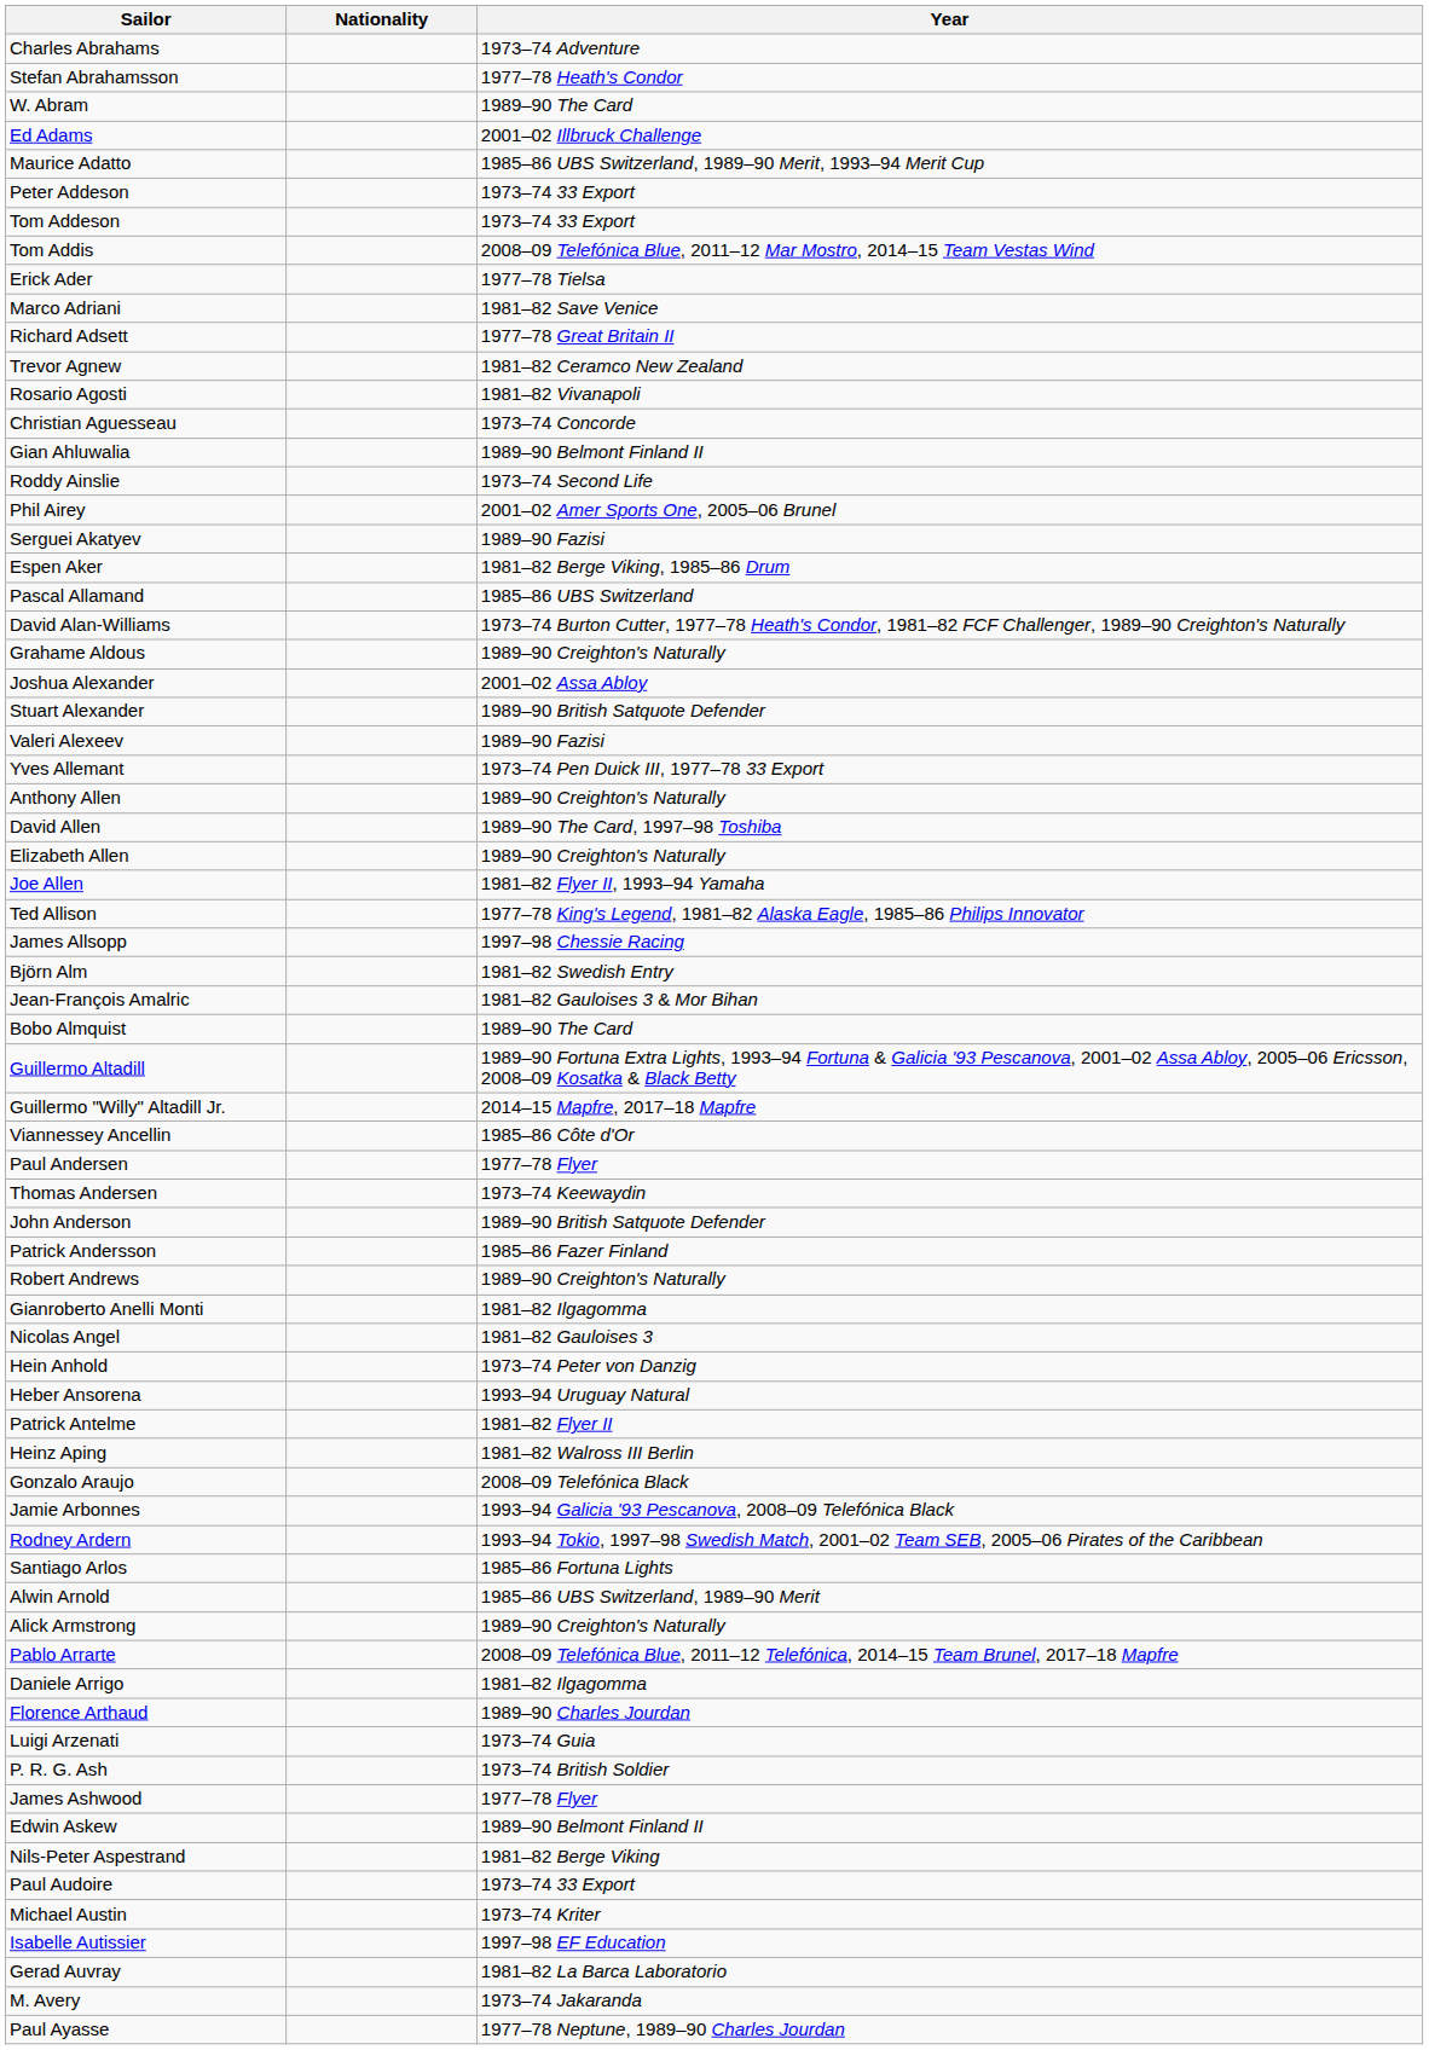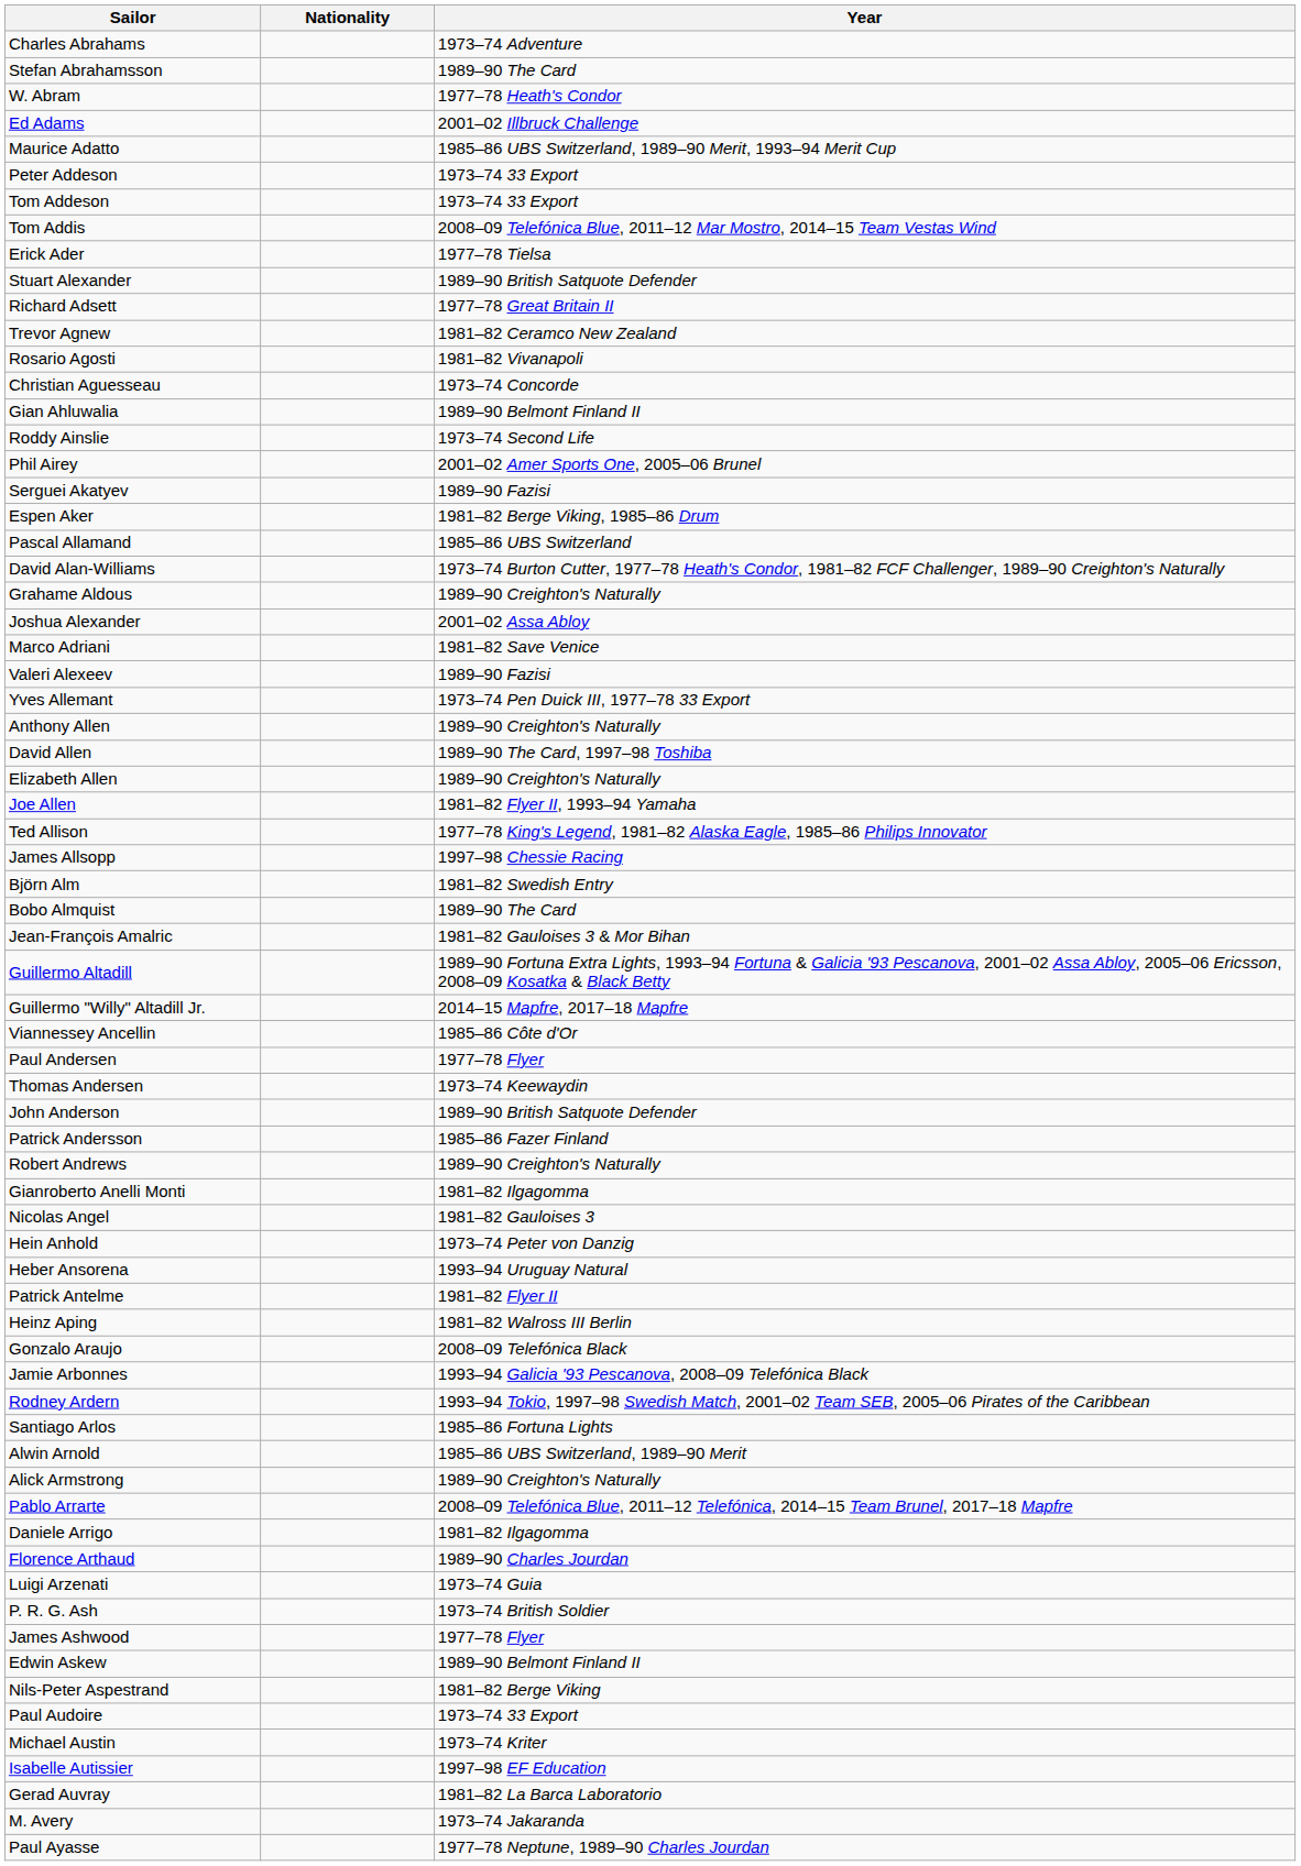 <table class=wikitable>
 <tr>
 <th style="width:15em">Sailor</th>
 <th style="width:10em">Nationality</th>
 <th>Year</th>
 </tr>
 <tr>
 <td>Charles Abrahams</td>
 <td></td>
 <td>1973–74 <em>Adventure</em></td>
 </tr>
 <tr>
 <td>Stefan Abrahamsson</td>
 <td></td>
-<td>1977–78 <em><a href='#'>Heath's Condor</a></em></td>
+<td>1989–90 <em>The Card</em></td>
 </tr>
 <tr>
 <td>W. Abram</td>
 <td></td>
-<td>1989–90 <em>The Card</em></td>
+<td>1977–78 <em><a href='#'>Heath's Condor</a></em></td>
 </tr>
 <tr>
 <td><a href='#'>Ed Adams</a></td>
 <td></td>
 <td>2001–02 <em><a href='#'>Illbruck Challenge</a></em></td>
 </tr>
 <tr>
 <td>Maurice Adatto</td>
 <td></td>
 <td>1985–86 <em>UBS Switzerland</em>, 1989–90 <em>Merit</em>, 1993–94 <em>Merit Cup</em></td>
 </tr>
 <tr>
 <td>Peter Addeson</td>
 <td></td>
 <td>1973–74 <em>33 Export</em></td>
 </tr>
 <tr>
 <td>Tom Addeson</td>
 <td></td>
 <td>1973–74 <em>33 Export</em></td>
 </tr>
 <tr>
 <td>Tom Addis</td>
 <td></td>
 <td>2008–09 <em><a href='#'>Telefónica Blue</a></em>, 2011–12 <em><a href='#'>Mar Mostro</a></em>, 2014–15 <em><a href='#'>Team Vestas Wind</a></em></td>
 </tr>
 <tr>
 <td>Erick Ader</td>
 <td></td>
 <td>1977–78 <em>Tielsa</em></td>
 </tr>
 <tr>
-<td>Marco Adriani</td>
+<td>Stuart Alexander</td>
 <td></td>
-<td>1981–82 <em>Save Venice</em></td>
+<td>1989–90 <em>British Satquote Defender</em></td>
 </tr>
 <tr>
 <td>Richard Adsett</td>
 <td></td>
 <td>1977–78 <em><a href='#'>Great Britain II</a></em></td>
 </tr>
 <tr>
 <td>Trevor Agnew</td>
 <td></td>
 <td>1981–82 <em>Ceramco New Zealand</em></td>
 </tr>
 <tr>
 <td>Rosario Agosti</td>
 <td></td>
 <td>1981–82 <em>Vivanapoli</em></td>
 </tr>
 <tr>
 <td>Christian Aguesseau</td>
 <td></td>
 <td>1973–74 <em>Concorde</em></td>
 </tr>
 <tr>
 <td>Gian Ahluwalia</td>
 <td></td>
 <td>1989–90 <em>Belmont Finland II</em></td>
 </tr>
 <tr>
 <td>Roddy Ainslie</td>
 <td></td>
 <td>1973–74 <em>Second Life</em></td>
 </tr>
 <tr>
 <td>Phil Airey</td>
 <td></td>
 <td>2001–02 <em><a href='#'>Amer Sports One</a></em>, 2005–06 <em>Brunel</em></td>
 </tr>
 <tr>
 <td>Serguei Akatyev</td>
 <td></td>
 <td>1989–90 <em>Fazisi</em></td>
 </tr>
 <tr>
 <td>Espen Aker</td>
 <td></td>
 <td>1981–82 <em>Berge Viking</em>, 1985–86 <em><a href='#'>Drum</a></em></td>
 </tr>
 <tr>
 <td>Pascal Allamand</td>
 <td></td>
 <td>1985–86 <em>UBS Switzerland</em></td>
 </tr>
 <tr>
 <td>David Alan-Williams</td>
 <td></td>
 <td>1973–74 <em>Burton Cutter</em>, 1977–78 <em><a href='#'>Heath's Condor</a></em>, 1981–82 <em>FCF Challenger</em>, 1989–90 <em>Creighton's Naturally</em></td>
 </tr>
 <tr>
 <td>Grahame Aldous</td>
 <td></td>
 <td>1989–90 <em>Creighton's Naturally</em></td>
 </tr>
 <tr>
 <td>Joshua Alexander</td>
 <td></td>
 <td>2001–02 <em><a href='#'>Assa Abloy</a></em></td>
 </tr>
 <tr>
-<td>Stuart Alexander</td>
+<td>Marco Adriani</td>
 <td></td>
-<td>1989–90 <em>British Satquote Defender</em></td>
+<td>1981–82 <em>Save Venice</em></td>
 </tr>
 <tr>
 <td>Valeri Alexeev</td>
 <td></td>
 <td>1989–90 <em>Fazisi</em></td>
 </tr>
 <tr>
 <td>Yves Allemant</td>
 <td></td>
 <td>1973–74 <em>Pen Duick III</em>, 1977–78 <em>33 Export</em></td>
 </tr>
 <tr>
 <td>Anthony Allen</td>
 <td></td>
 <td>1989–90 <em>Creighton's Naturally</em></td>
 </tr>
 <tr>
 <td>David Allen</td>
 <td></td>
 <td>1989–90 <em>The Card</em>, 1997–98 <em><a href='#'>Toshiba</a></em></td>
 </tr>
 <tr>
 <td>Elizabeth Allen</td>
 <td></td>
 <td>1989–90 <em>Creighton's Naturally</em></td>
 </tr>
 <tr>
 <td><a href='#'>Joe Allen</a></td>
 <td></td>
 <td>1981–82 <em><a href='#'>Flyer II</a></em>, 1993–94 <em>Yamaha</em></td>
 </tr>
 <tr>
 <td>Ted Allison</td>
 <td></td>
 <td>1977–78 <em><a href='#'>King's Legend</a></em>, 1981–82 <em><a href='#'>Alaska Eagle</a></em>, 1985–86 <em><a href='#'>Philips Innovator</a></em></td>
 </tr>
 <tr>
 <td>James Allsopp</td>
 <td></td>
 <td>1997–98 <em><a href='#'>Chessie Racing</a></em></td>
 </tr>
 <tr>
 <td>Björn Alm</td>
 <td></td>
 <td>1981–82 <em>Swedish Entry</em></td>
 </tr>
 <tr>
+<td>Bobo Almquist</td>
+<td></td>
+<td>1989–90 <em>The Card</em></td>
+</tr>
+<tr>
 <td>Jean-François Amalric</td>
 <td></td>
 <td>1981–82 <em>Gauloises 3</em> & <em>Mor Bihan</em></td>
-</tr>
-<tr>
-<td>Bobo Almquist</td>
-<td></td>
-<td>1989–90 <em>The Card</em></td>
 </tr>
 <tr>
 <td><a href='#'>Guillermo Altadill</a></td>
 <td></td>
 <td>1989–90 <em>Fortuna Extra Lights</em>, 1993–94 <em><a href='#'>Fortuna</a></em> & <em><a href='#'>Galicia '93 Pescanova</a></em>, 2001–02 <em><a href='#'>Assa Abloy</a></em>, 2005–06 <em>Ericsson</em>, 2008–09 <em><a href='#'>Kosatka</a></em> & <em><a href='#'>Black Betty</a></em></td>
 </tr>
 <tr>
 <td>Guillermo "Willy" Altadill Jr.</td>
 <td></td>
 <td>2014–15 <em><a href='#'>Mapfre</a></em>, 2017–18 <em><a href='#'>Mapfre</a></em></td>
 </tr>
 <tr>
 <td>Viannessey Ancellin</td>
 <td></td>
 <td>1985–86 <em>Côte d'Or</em></td>
 </tr>
 <tr>
 <td>Paul Andersen</td>
 <td></td>
 <td>1977–78 <em><a href='#'>Flyer</a></em></td>
 </tr>
 <tr>
 <td>Thomas Andersen</td>
 <td></td>
 <td>1973–74 <em>Keewaydin</em></td>
 </tr>
 <tr>
 <td>John Anderson</td>
 <td></td>
 <td>1989–90 <em>British Satquote Defender</em></td>
 </tr>
 <tr>
 <td>Patrick Andersson</td>
 <td></td>
 <td>1985–86 <em>Fazer Finland</em></td>
 </tr>
 <tr>
 <td>Robert Andrews</td>
 <td></td>
 <td>1989–90 <em>Creighton's Naturally</em></td>
 </tr>
 <tr>
 <td>Gianroberto Anelli Monti</td>
 <td></td>
 <td>1981–82 <em>Ilgagomma</em></td>
 </tr>
 <tr>
 <td>Nicolas Angel</td>
 <td></td>
 <td>1981–82 <em>Gauloises 3</em></td>
 </tr>
 <tr>
 <td>Hein Anhold</td>
 <td></td>
 <td>1973–74 <em>Peter von Danzig</em></td>
 </tr>
 <tr>
 <td>Heber Ansorena</td>
 <td></td>
 <td>1993–94 <em>Uruguay Natural</em></td>
 </tr>
 <tr>
 <td>Patrick Antelme</td>
 <td></td>
 <td>1981–82 <em><a href='#'>Flyer II</a></em></td>
 </tr>
 <tr>
 <td>Heinz Aping</td>
 <td></td>
 <td>1981–82 <em>Walross III Berlin</em></td>
 </tr>
 <tr>
 <td>Gonzalo Araujo</td>
 <td></td>
 <td>2008–09 <em>Telefónica Black</em></td>
 </tr>
 <tr>
 <td>Jamie Arbonnes</td>
 <td></td>
 <td>1993–94 <em><a href='#'>Galicia '93 Pescanova</a></em>, 2008–09 <em>Telefónica Black</em></td>
 </tr>
 <tr>
 <td><a href='#'>Rodney Ardern</a></td>
 <td></td>
 <td>1993–94 <em><a href='#'>Tokio</a></em>, 1997–98 <em><a href='#'>Swedish Match</a></em>, 2001–02 <em><a href='#'>Team SEB</a></em>, 2005–06 <em>Pirates of the Caribbean</em></td>
 </tr>
 <tr>
 <td>Santiago Arlos</td>
 <td></td>
 <td>1985–86 <em>Fortuna Lights</em></td>
 </tr>
 <tr>
 <td>Alwin Arnold</td>
 <td></td>
 <td>1985–86 <em>UBS Switzerland</em>, 1989–90 <em>Merit</em></td>
 </tr>
 <tr>
 <td>Alick Armstrong</td>
 <td></td>
 <td>1989–90 <em>Creighton's Naturally</em></td>
 </tr>
 <tr>
 <td><a href='#'>Pablo Arrarte</a></td>
 <td></td>
 <td>2008–09 <em><a href='#'>Telefónica Blue</a></em>, 2011–12 <em><a href='#'>Telefónica</a></em>, 2014–15 <em><a href='#'>Team Brunel</a></em>, 2017–18 <em><a href='#'>Mapfre</a></em></td>
 </tr>
 <tr>
 <td>Daniele Arrigo</td>
 <td></td>
 <td>1981–82 <em>Ilgagomma</em></td>
 </tr>
 <tr>
 <td><a href='#'>Florence Arthaud</a></td>
 <td></td>
 <td>1989–90 <em><a href='#'>Charles Jourdan</a></em></td>
 </tr>
 <tr>
 <td>Luigi Arzenati</td>
 <td></td>
 <td>1973–74 <em>Guia</em></td>
 </tr>
 <tr>
 <td>P. R. G. Ash</td>
 <td></td>
 <td>1973–74 <em>British Soldier</em></td>
 </tr>
 <tr>
 <td>James Ashwood</td>
 <td></td>
 <td>1977–78 <em><a href='#'>Flyer</a></em></td>
 </tr>
 <tr>
 <td>Edwin Askew</td>
 <td></td>
 <td>1989–90 <em>Belmont Finland II</em></td>
 </tr>
 <tr>
 <td>Nils-Peter Aspestrand</td>
 <td></td>
 <td>1981–82 <em>Berge Viking</em></td>
 </tr>
 <tr>
 <td>Paul Audoire</td>
 <td></td>
 <td>1973–74 <em>33 Export</em></td>
 </tr>
 <tr>
 <td>Michael Austin</td>
 <td></td>
 <td>1973–74 <em>Kriter</em></td>
 </tr>
 <tr>
 <td><a href='#'>Isabelle Autissier</a></td>
 <td></td>
 <td>1997–98 <em><a href='#'>EF Education</a></em></td>
 </tr>
 <tr>
 <td>Gerad Auvray</td>
 <td></td>
 <td>1981–82 <em>La Barca Laboratorio</em></td>
 </tr>
 <tr>
 <td>M. Avery</td>
 <td></td>
 <td>1973–74 <em>Jakaranda</em></td>
 </tr>
 <tr>
 <td>Paul Ayasse</td>
 <td></td>
 <td>1977–78 <em>Neptune</em>, 1989–90 <em><a href='#'>Charles Jourdan</a></em></td>
 </tr>
 </table>
